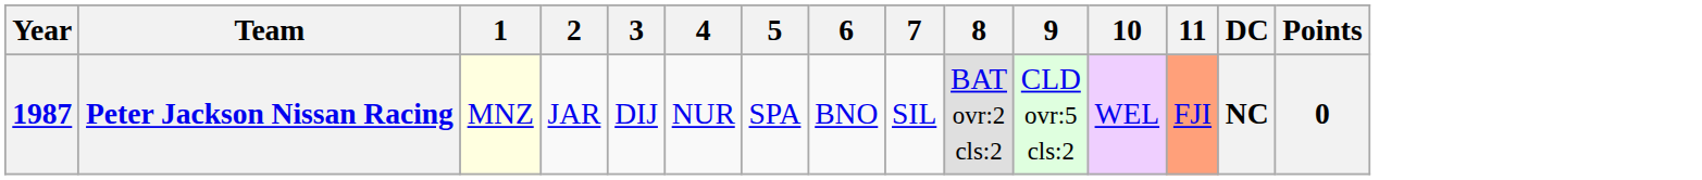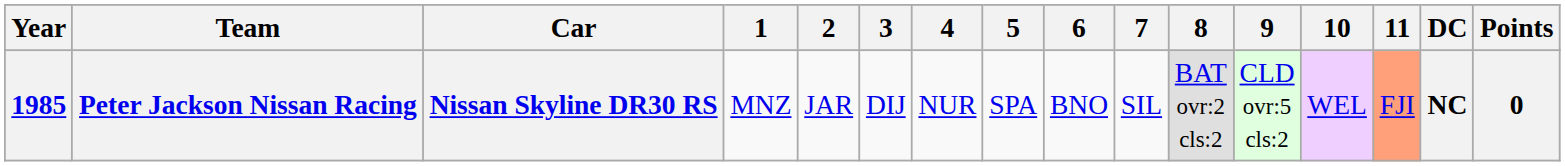 <table class="wikitable" style="text-align:center; font-size:95%">
 <tr>
 <th>Year</th>
 <th>Team</th>
+<th>Car</th>
 <th>1</th>
 <th>2</th>
 <th>3</th>
 <th>4</th>
 <th>5</th>
 <th>6</th>
 <th>7</th>
 <th>8</th>
 <th>9</th>
 <th>10</th>
 <th>11</th>
 <th>DC</th>
 <th>Points</th>
 </tr>
 <tr>
-<th><a href='#'>1987</a></th>
+<th><a href='#'>1985</a></th>
 <th> <a href='#'>Peter Jackson Nissan Racing</a></th>
-<td style="background: lightyellow;"><a href='#'>MNZ</a></td>
+<th><a href='#'>Nissan Skyline DR30 RS</a></th>
+<td><a href='#'>MNZ</a></td>
 <td><a href='#'>JAR</a></td>
 <td><a href='#'>DIJ</a></td>
 <td><a href='#'>NUR</a></td>
 <td><a href='#'>SPA</a></td>
 <td><a href='#'>BNO</a></td>
 <td><a href='#'>SIL</a></td>
 <td style="background:#dfdfdf;"><a href='#'>BAT</a><br><small>ovr:2<br>cls:2</small></td>
 <td style="background:#dfffdf;"><a href='#'>CLD</a><br><small>ovr:5<br>cls:2</small></td>
 <td style="background:#efcfff;"><a href='#'>WEL</a><br></td>
 <td style="background: lightsalmon;"><a href='#'>FJI</a></td>
 <th>NC</th>
 <th>0</th>
 </tr>
 </table>
